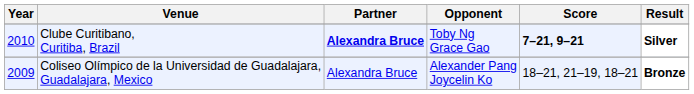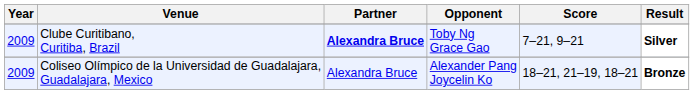 <table class="sortable wikitable" style="font-size: 90%;">
 <tr>
 <th>Year</th>
 <th>Venue</th>
 <th>Partner</th>
 <th>Opponent</th>
 <th>Score</th>
 <th>Result</th>
 </tr>
 <tr>
 </tr>
 <tr style="background:#ECF2FF">
-<td align="center"><a href='#'>2010</a></td>
+<td align="center"><a href='#'>2009</a></td>
 <td align="left">Clube Curitibano,<br><a href='#'>Curitiba</a>, <a href='#'>Brazil</a></td>
 <td align="left"><strong> <a href='#'>Alexandra Bruce</a></strong></td>
 <td align="left"> <a href='#'>Toby Ng</a><br> <a href='#'>Grace Gao</a></td>
-<td align="left"><strong>7–21, 9–21</strong></td>
+<td align="left">7–21, 9–21</td>
 <td style="text-align:left; background:white"> <strong>Silver</strong></td>
 </tr>
 <tr>
 </tr>
 <tr style="background:#ECF2FF">
 <td align="center"><a href='#'>2009</a></td>
 <td align="left">Coliseo Olímpico de la Universidad de Guadalajara,<br><a href='#'>Guadalajara</a>, <a href='#'>Mexico</a></td>
 <td align="left"> <a href='#'>Alexandra Bruce</a></td>
 <td align="left"> <a href='#'>Alexander Pang</a><br> <a href='#'>Joycelin Ko</a></td>
 <td align="left">18–21, 21–19, 18–21</td>
 <td style="text-align:left; background:white"> <strong>Bronze</strong></td>
 </tr>
 </table>
